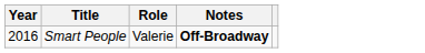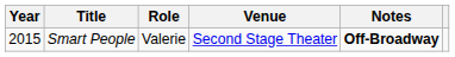 <table class="wikitable">
 <tr>
 <th>Year</th>
 <th>Title</th>
 <th>Role</th>
+<th>Venue</th>
 <th>Notes</th>
 <th></th>
 </tr>
 <tr>
-<td>2016</td>
+<td>2015</td>
 <td><em>Smart People</em></td>
 <td>Valerie</td>
+<td><a href='#'>Second Stage Theater</a></td>
 <td><strong>Off-Broadway</strong></td>
 <td></td>
 </tr>
 </table>
